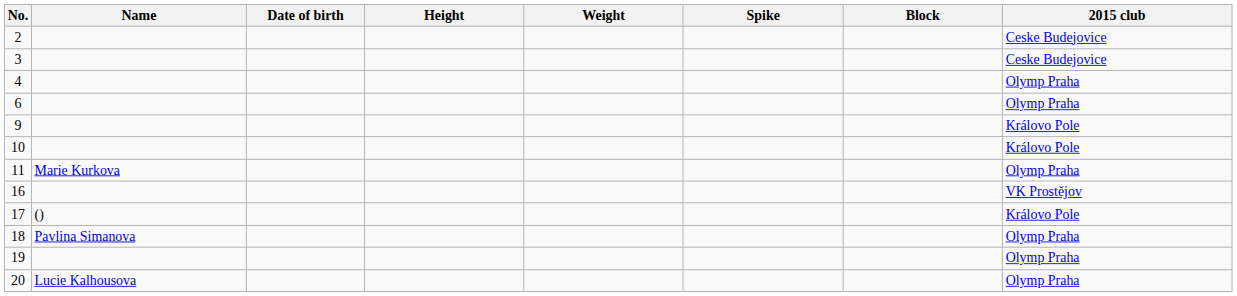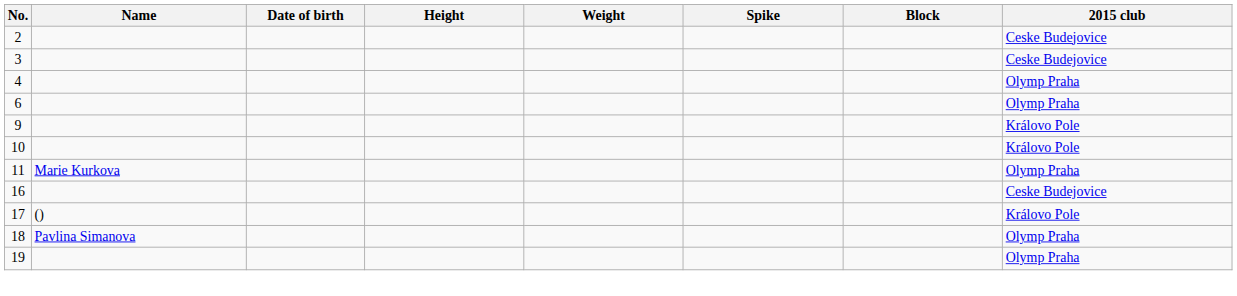 <table class="wikitable sortable" style="text-align:center;">
 <tr>
 <th>No.</th>
 <th style="width:15em">Name</th>
 <th style="width:8em">Date of birth</th>
 <th style="width:11em">Height</th>
 <th style="width:11em">Weight</th>
 <th style="width:11em">Spike</th>
 <th style="width:11em">Block</th>
 <th style="width:16em">2015 club</th>
 </tr>
 <tr>
 <td>2</td>
 <td align=left></td>
 <td align=right></td>
 <td></td>
 <td></td>
 <td></td>
 <td></td>
 <td align=left> <a href='#'>Ceske Budejovice</a></td>
 </tr>
 <tr>
 <td>3</td>
 <td align=left></td>
 <td align=right></td>
 <td></td>
 <td></td>
 <td></td>
 <td></td>
 <td align=left> <a href='#'>Ceske Budejovice</a></td>
 </tr>
 <tr>
 <td>4</td>
 <td align=left></td>
 <td align=right></td>
 <td></td>
 <td></td>
 <td></td>
 <td></td>
 <td align=left> <a href='#'>Olymp Praha</a></td>
 </tr>
 <tr>
 <td>6</td>
 <td align=left></td>
 <td align=right></td>
 <td></td>
 <td></td>
 <td></td>
 <td></td>
 <td align=left> <a href='#'>Olymp Praha</a></td>
 </tr>
 <tr>
 <td>9</td>
 <td align=left></td>
 <td align=right></td>
 <td></td>
 <td></td>
 <td></td>
 <td></td>
 <td align=left> <a href='#'>Královo Pole</a></td>
 </tr>
 <tr>
 <td>10</td>
 <td align=left></td>
 <td align=right></td>
 <td></td>
 <td></td>
 <td></td>
 <td></td>
 <td align=left> <a href='#'>Královo Pole</a></td>
 </tr>
 <tr>
 <td>11</td>
 <td align=left><a href='#'>Marie Kurkova</a></td>
 <td align=right></td>
 <td></td>
 <td></td>
 <td></td>
 <td></td>
 <td align=left> <a href='#'>Olymp Praha</a></td>
 </tr>
 <tr>
 <td>16</td>
 <td align=left></td>
 <td align=right></td>
 <td></td>
 <td></td>
 <td></td>
 <td></td>
-<td align=left> <a href='#'>VK Prostějov</a></td>
+<td align=left> <a href='#'>Ceske Budejovice</a></td>
 </tr>
 <tr>
 <td>17</td>
 <td align=left> ()</td>
 <td align=right></td>
 <td></td>
 <td></td>
 <td></td>
 <td></td>
 <td align=left> <a href='#'>Královo Pole</a></td>
 </tr>
 <tr>
 <td>18</td>
 <td align=left><a href='#'>Pavlina Simanova</a></td>
 <td align=right></td>
 <td></td>
 <td></td>
 <td></td>
 <td></td>
 <td align=left> <a href='#'>Olymp Praha</a></td>
 </tr>
 <tr>
 <td>19</td>
 <td align=left></td>
 <td align=right></td>
 <td></td>
 <td></td>
 <td></td>
 <td></td>
 <td align=left> <a href='#'>Olymp Praha</a></td>
 </tr>
-<tr>
-<td>20</td>
-<td align=left><a href='#'>Lucie Kalhousova</a></td>
-<td align=right></td>
-<td></td>
-<td></td>
-<td></td>
-<td></td>
-<td align=left> <a href='#'>Olymp Praha</a></td>
-</tr>
 </table>
